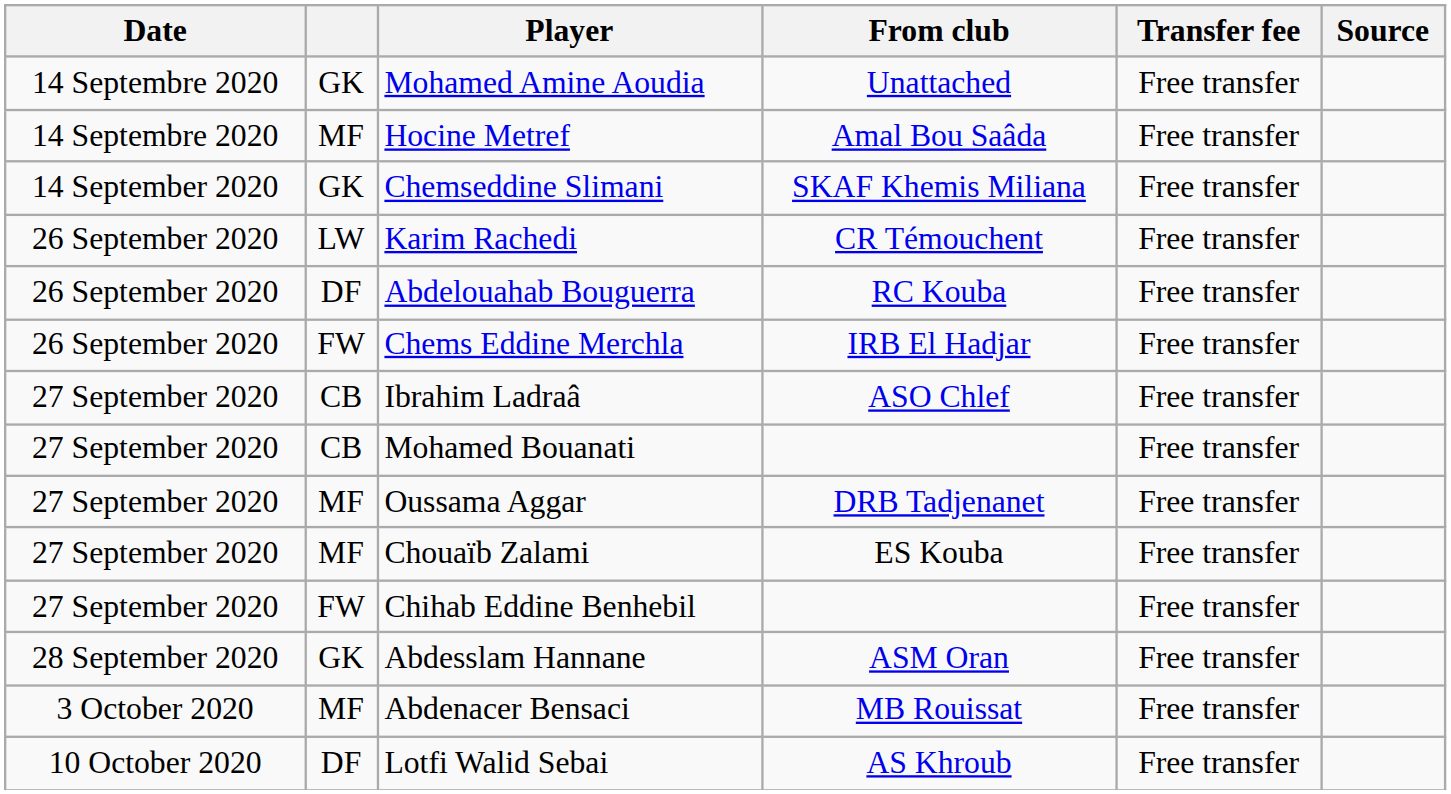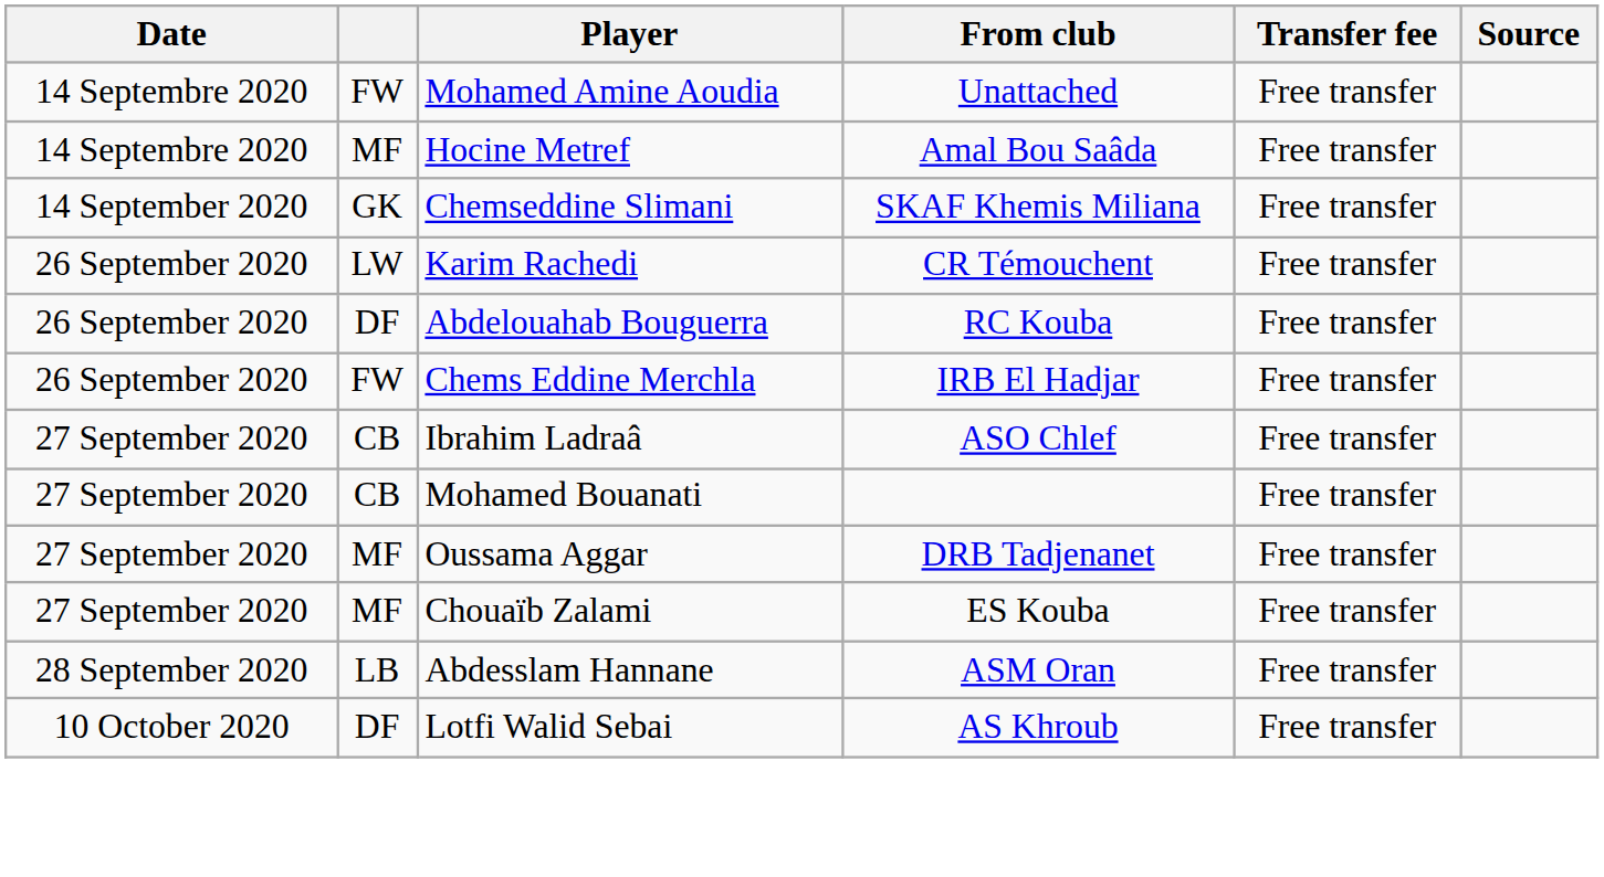 <table class="wikitable sortable" style="width:70%; text-align:center; font-size:85%; text-align:centre;">
 <tr>
 <th>Date</th>
 <th></th>
 <th>Player</th>
 <th>From club</th>
 <th>Transfer fee</th>
 <th>Source</th>
 </tr>
 <tr>
 <td>14 Septembre 2020</td>
-<td>GK</td>
+<td>FW</td>
 <td Align=left> <a href='#'>Mohamed Amine Aoudia</a></td>
 <td><a href='#'>Unattached</a></td>
 <td>Free transfer</td>
 <td></td>
 </tr>
 <tr>
 <td>14 Septembre 2020</td>
 <td>MF</td>
 <td Align=left> <a href='#'>Hocine Metref</a></td>
 <td><a href='#'>Amal Bou Saâda</a></td>
 <td>Free transfer</td>
 <td></td>
 </tr>
 <tr>
 <td>14 September 2020</td>
 <td>GK</td>
 <td Align=left> <a href='#'>Chemseddine Slimani</a></td>
 <td><a href='#'>SKAF Khemis Miliana</a></td>
 <td>Free transfer</td>
 <td></td>
 </tr>
 <tr>
 <td>26 September 2020</td>
 <td>LW</td>
 <td Align=left> <a href='#'>Karim Rachedi</a></td>
 <td><a href='#'>CR Témouchent</a></td>
 <td>Free transfer</td>
 <td></td>
 </tr>
 <tr>
 <td>26 September 2020</td>
 <td>DF</td>
 <td Align=left> <a href='#'>Abdelouahab Bouguerra</a></td>
 <td><a href='#'>RC Kouba</a></td>
 <td>Free transfer</td>
 <td></td>
 </tr>
 <tr>
 <td>26 September 2020</td>
 <td>FW</td>
 <td Align=left> <a href='#'>Chems Eddine Merchla</a></td>
 <td><a href='#'>IRB El Hadjar</a></td>
 <td>Free transfer</td>
 <td></td>
 </tr>
 <tr>
 <td>27 September 2020</td>
 <td>CB</td>
 <td Align=left> Ibrahim Ladraâ</td>
 <td><a href='#'>ASO Chlef</a></td>
 <td>Free transfer</td>
 <td></td>
 </tr>
 <tr>
 <td>27 September 2020</td>
 <td>CB</td>
 <td Align=left> Mohamed Bouanati</td>
 <td></td>
 <td>Free transfer</td>
 <td></td>
 </tr>
 <tr>
 <td>27 September 2020</td>
 <td>MF</td>
 <td Align=left> Oussama Aggar</td>
 <td><a href='#'>DRB Tadjenanet</a></td>
 <td>Free transfer</td>
 <td></td>
 </tr>
 <tr>
 <td>27 September 2020</td>
 <td>MF</td>
 <td Align=left> Chouaïb Zalami</td>
 <td>ES Kouba</td>
 <td>Free transfer</td>
 <td></td>
 </tr>
 <tr>
-<td>27 September 2020</td>
-<td>FW</td>
-<td Align=left> Chihab Eddine Benhebil</td>
-<td></td>
-<td>Free transfer</td>
-<td></td>
-</tr>
-<tr>
 <td>28 September 2020</td>
-<td>GK</td>
+<td>LB</td>
 <td Align=left> Abdesslam Hannane</td>
 <td><a href='#'>ASM Oran</a></td>
-<td>Free transfer</td>
-<td></td>
-</tr>
-<tr>
-<td>3 October 2020</td>
-<td>MF</td>
-<td Align=left> Abdenacer Bensaci</td>
-<td><a href='#'>MB Rouissat</a></td>
 <td>Free transfer</td>
 <td></td>
 </tr>
 <tr>
 <td>10 October 2020</td>
 <td>DF</td>
 <td Align=left> Lotfi Walid Sebai</td>
 <td><a href='#'>AS Khroub</a></td>
 <td>Free transfer</td>
 <td></td>
 </tr>
 </table>
